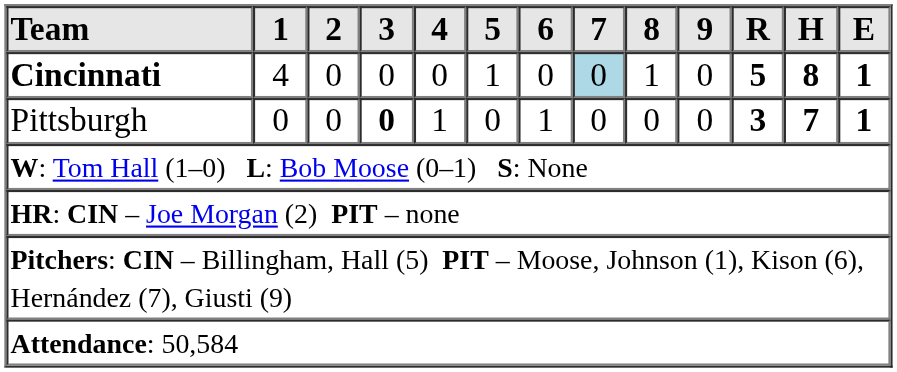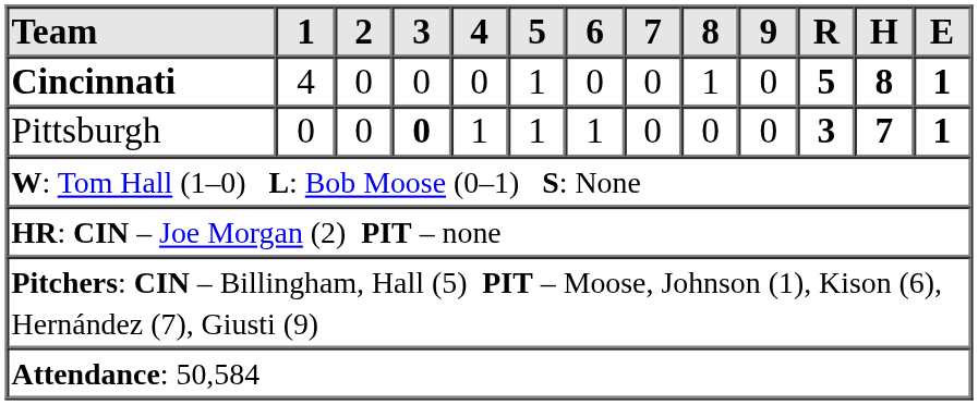 <table border=1 cellspacing=0 width=425 style="margin-left:3em;">
 <tr style="text-align:center; background-color:#e6e6e6;">
 <th align=left width=28%>Team</th>
 <th width=6%>1</th>
 <th width=6%>2</th>
 <th width=6%>3</th>
 <th width=6%>4</th>
 <th width=6%>5</th>
 <th width=6%>6</th>
 <th width=6%>7</th>
 <th width=6%>8</th>
 <th width=6%>9</th>
 <th width=6%>R</th>
 <th width=6%>H</th>
 <th width=6%>E</th>
 </tr>
 <tr style="text-align:center;">
 <td align=left><strong>Cincinnati</strong></td>
 <td>4</td>
 <td>0</td>
 <td>0</td>
 <td>0</td>
 <td>1</td>
 <td>0</td>
-<td style="background: lightblue;">0</td>
+<td>0</td>
 <td>1</td>
 <td>0</td>
 <td><strong>5</strong></td>
 <td><strong>8</strong></td>
 <td><strong>1</strong></td>
 </tr>
 <tr style="text-align:center;">
 <td align=left>Pittsburgh</td>
 <td>0</td>
 <td>0</td>
 <td><strong>0</strong></td>
 <td>1</td>
-<td>0</td>
+<td>1</td>
 <td>1</td>
 <td>0</td>
 <td>0</td>
 <td>0</td>
 <td><strong>3</strong></td>
 <td><strong>7</strong></td>
 <td><strong>1</strong></td>
 </tr>
 <tr style="text-align:left;">
 <td colspan=13><small><strong>W</strong>: <a href='#'>Tom Hall</a> (1–0)   <strong>L</strong>: <a href='#'>Bob Moose</a> (0–1)   <strong>S</strong>: None </small></td>
 </tr>
 <tr style="text-align:left;">
 <td colspan=13><small><strong>HR</strong>: <strong>CIN</strong> – <a href='#'>Joe Morgan</a> (2)  <strong>PIT</strong> – none</small></td>
 </tr>
 <tr style="text-align:left;">
 <td colspan=13><small><strong>Pitchers</strong>: <strong>CIN</strong> – Billingham, Hall (5)  <strong>PIT</strong> – Moose, Johnson (1), Kison (6), Hernández (7), Giusti (9)</small></td>
 </tr>
 <tr style="text-align:left;">
 <td colspan=13><small><strong>Attendance</strong>: 50,584</small></td>
 </tr>
 </table>
